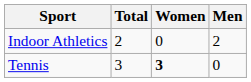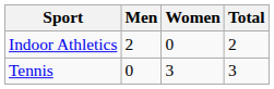 <table class="wikitable sortable">
 <tr>
 <th>Sport</th>
+<th>Men</th>
+<th>Women</th>
 <th>Total</th>
-<th>Women</th>
-<th>Men</th>
 </tr>
 <tr>
 <td><a href='#'>Indoor Athletics</a></td>
 <td>2</td>
 <td>0</td>
 <td>2</td>
 </tr>
 <tr>
 <td><a href='#'>Tennis</a></td>
+<td>0</td>
 <td>3</td>
-<td><strong>3</strong></td>
-<td>0</td>
+<td>3</td>
 </tr>
 </table>
